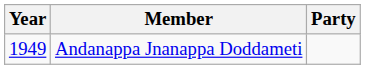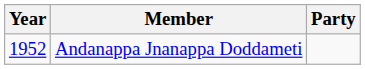 <table class="wikitable sortable">
 <tr>
 <th>Year</th>
 <th>Member</th>
 <th colspan="2">Party</th>
 </tr>
 <tr>
-<td><a href='#'>1949</a></td>
+<td><a href='#'>1952</a></td>
 <td><a href='#'>Andanappa Jnanappa Doddameti</a></td>
 <td></td>
 </tr>
 </table>
